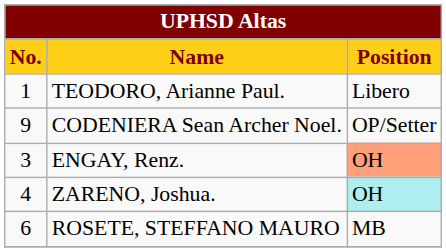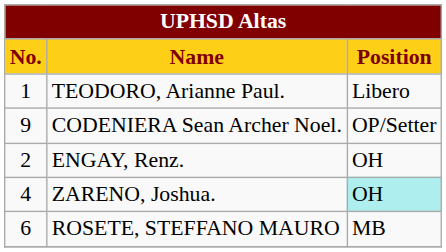 <table class="wikitable">
 <tr>
 <th style="text-align:center; background:#800000; color:white" colspan=3>UPHSD Altas</th>
 </tr>
 <tr>
 <th style="text-align:center;background:#fdd017; color:#800000">No.</th>
 <th style="text-align:center;background:#fdd017; color:#800000">Name</th>
 <th style="text-align:center;background:#fdd017; color:#800000">Position</th>
 </tr>
 <tr>
 <td align=center>1</td>
 <td>TEODORO, Arianne Paul.</td>
 <td>Libero</td>
 </tr>
 <tr>
 <td align=center>9</td>
 <td>CODENIERA Sean Archer Noel.</td>
 <td>OP/Setter</td>
 </tr>
 <tr>
-<td align=center>3</td>
+<td align=center>2</td>
 <td>ENGAY, Renz.</td>
-<td style="background: lightsalmon;">OH</td>
+<td>OH</td>
 </tr>
 <tr>
 <td align=center>4</td>
 <td>ZARENO, Joshua.</td>
 <td style="background: paleturquoise;">OH</td>
 </tr>
 <tr>
 <td align=center>6</td>
 <td>ROSETE, STEFFANO MAURO</td>
 <td>MB</td>
 </tr>
 <tr>
 </tr>
 </table>
